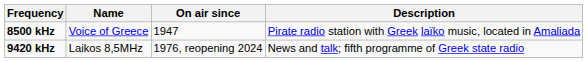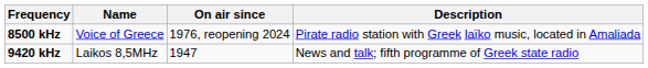 <table class="wikitable">
 <tr>
 <th>Frequency</th>
 <th>Name</th>
 <th>On air since</th>
 <th>Description</th>
 </tr>
 <tr>
 <td><strong>8500 kHz</strong></td>
 <td><a href='#'>Voice of Greece</a></td>
-<td>1947</td>
+<td>1976, reopening 2024</td>
 <td><a href='#'>Pirate radio</a> station with <a href='#'>Greek</a> <a href='#'>laïko</a> music, located in <a href='#'>Amaliada</a></td>
 </tr>
 <tr>
 <td><strong>9420 kHz</strong></td>
 <td>Laikos 8,5MHz</td>
-<td>1976, reopening 2024</td>
+<td>1947</td>
 <td>News and <a href='#'>talk</a>; fifth programme of <a href='#'>Greek state radio</a></td>
 </tr>
 </table>
